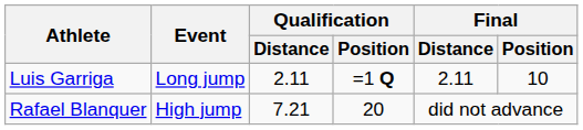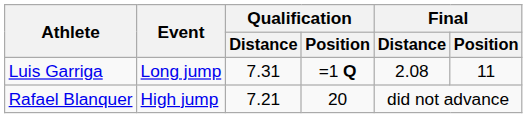 <table class=wikitable style="font-size:90%">
 <tr>
 <th rowspan="2">Athlete</th>
 <th rowspan="2">Event</th>
 <th colspan="2">Qualification</th>
 <th colspan="2">Final</th>
 </tr>
 <tr style="font-size:95%">
 <th>Distance</th>
 <th>Position</th>
 <th>Distance</th>
 <th>Position</th>
 </tr>
 <tr align=center>
 <td align=left><a href='#'>Luis Garriga</a></td>
 <td align=left><a href='#'>Long jump</a></td>
-<td>2.11</td>
+<td>7.31</td>
 <td>=1 <strong>Q</strong></td>
-<td>2.11</td>
-<td>10</td>
+<td>2.08</td>
+<td>11</td>
 </tr>
 <tr align=center>
 <td align=left><a href='#'>Rafael Blanquer</a></td>
 <td align=left><a href='#'>High jump</a></td>
 <td>7.21</td>
 <td>20</td>
 <td colspan=2>did not advance</td>
 </tr>
 </table>
